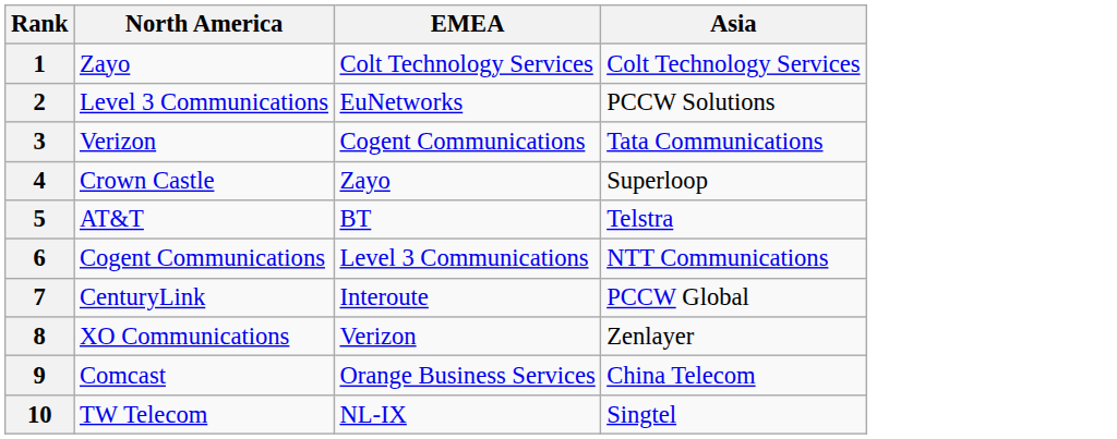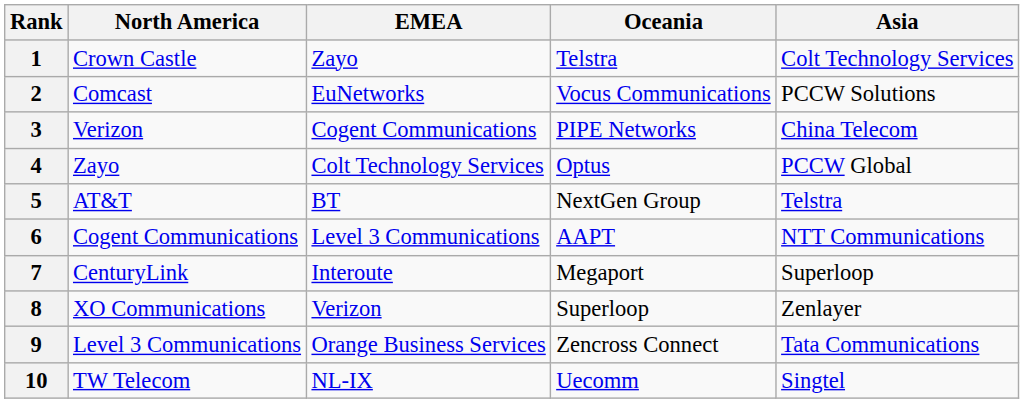 <table class="wikitable sortable">
 <tr>
 <th>Rank</th>
 <th>North America</th>
 <th>EMEA</th>
+<th>Oceania</th>
 <th>Asia</th>
 </tr>
 <tr>
 <th>1</th>
+<td><a href='#'>Crown Castle</a></td>
 <td><a href='#'>Zayo</a></td>
-<td><a href='#'>Colt Technology Services</a></td>
+<td><a href='#'>Telstra</a></td>
 <td><a href='#'>Colt Technology Services</a></td>
 </tr>
 <tr>
 <th>2</th>
-<td><a href='#'>Level 3 Communications</a></td>
+<td><a href='#'>Comcast</a></td>
 <td><a href='#'>EuNetworks</a></td>
+<td><a href='#'>Vocus Communications</a></td>
 <td>PCCW Solutions</td>
 </tr>
 <tr>
 <th>3</th>
 <td><a href='#'>Verizon</a></td>
 <td><a href='#'>Cogent Communications</a></td>
-<td><a href='#'>Tata Communications</a></td>
+<td><a href='#'>PIPE Networks</a></td>
+<td><a href='#'>China Telecom</a></td>
 </tr>
 <tr>
 <th>4</th>
-<td><a href='#'>Crown Castle</a></td>
 <td><a href='#'>Zayo</a></td>
-<td>Superloop</td>
+<td><a href='#'>Colt Technology Services</a></td>
+<td><a href='#'>Optus</a></td>
+<td><a href='#'>PCCW</a> Global</td>
 </tr>
 <tr>
 <th>5</th>
 <td><a href='#'>AT&T</a></td>
 <td><a href='#'>BT</a></td>
+<td>NextGen Group</td>
 <td><a href='#'>Telstra</a></td>
 </tr>
 <tr>
 <th>6</th>
 <td><a href='#'>Cogent Communications</a></td>
 <td><a href='#'>Level 3 Communications</a></td>
+<td><a href='#'>AAPT</a></td>
 <td><a href='#'>NTT Communications</a></td>
 </tr>
 <tr>
 <th>7</th>
 <td><a href='#'>CenturyLink</a></td>
 <td><a href='#'>Interoute</a></td>
-<td><a href='#'>PCCW</a> Global</td>
+<td>Megaport</td>
+<td>Superloop</td>
 </tr>
 <tr>
 <th>8</th>
 <td><a href='#'>XO Communications</a></td>
 <td><a href='#'>Verizon</a></td>
+<td>Superloop</td>
 <td>Zenlayer</td>
 </tr>
 <tr>
 <th>9</th>
-<td><a href='#'>Comcast</a></td>
+<td><a href='#'>Level 3 Communications</a></td>
 <td><a href='#'>Orange Business Services</a></td>
-<td><a href='#'>China Telecom</a></td>
+<td>Zencross Connect</td>
+<td><a href='#'>Tata Communications</a></td>
 </tr>
 <tr>
 <th>10</th>
 <td><a href='#'>TW Telecom</a></td>
 <td><a href='#'>NL-IX</a></td>
+<td><a href='#'>Uecomm</a></td>
 <td><a href='#'>Singtel</a></td>
 </tr>
 </table>
